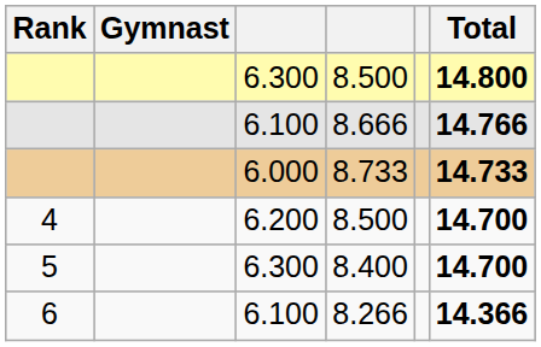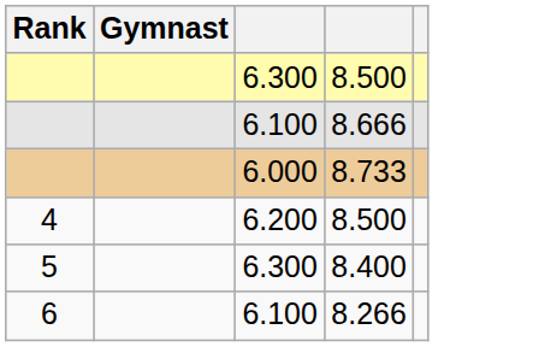 <table style="text-align:center;" class="wikitable sortable">
 <tr>
 <th>Rank</th>
 <th>Gymnast</th>
 <th><small></small></th>
 <th><small></small></th>
 <th><small></small></th>
-<th>Total</th>
 </tr>
 <tr style="background:#fffcaf;">
 <td></td>
 <td align=left></td>
 <td>6.300</td>
 <td>8.500</td>
 <td></td>
-<td><strong>14.800</strong></td>
 </tr>
 <tr style="background:#e5e5e5;">
 <td></td>
 <td align=left></td>
 <td>6.100</td>
 <td>8.666</td>
 <td></td>
-<td><strong>14.766</strong></td>
 </tr>
 <tr style="background:#ec9;">
 <td></td>
 <td align=left></td>
 <td>6.000</td>
 <td>8.733</td>
 <td></td>
-<td><strong>14.733</strong></td>
 </tr>
 <tr>
 <td>4</td>
 <td align=left></td>
 <td>6.200</td>
 <td>8.500</td>
 <td></td>
-<td><strong>14.700</strong></td>
 </tr>
 <tr>
 <td>5</td>
 <td align=left></td>
 <td>6.300</td>
 <td>8.400</td>
 <td></td>
-<td><strong>14.700</strong></td>
 </tr>
 <tr>
 <td>6</td>
 <td align=left></td>
 <td>6.100</td>
 <td>8.266</td>
 <td></td>
-<td><strong>14.366</strong></td>
 </tr>
 </table>
